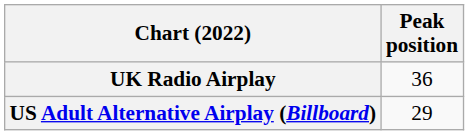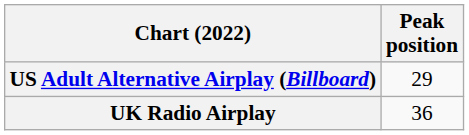 <table class="wikitable sortable plainrowheaders" style="text-align:center">
 <tr>
 <th>Chart (2022)</th>
 <th>Peak<br>position</th>
 </tr>
 <tr>
+<th scope="row">US <a href='#'>Adult Alternative Airplay</a> (<em><a href='#'>Billboard</a></em>)</th>
+<td>29</td>
+</tr>
+<tr>
 <th scope="row">UK Radio Airplay</th>
 <td>36</td>
 </tr>
-<tr>
-<th scope="row">US <a href='#'>Adult Alternative Airplay</a> (<em><a href='#'>Billboard</a></em>)</th>
-<td>29</td>
-</tr>
 </table>
